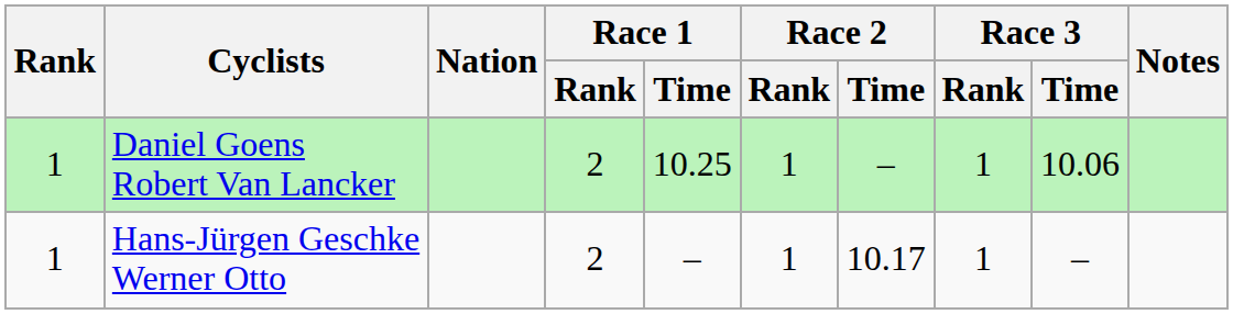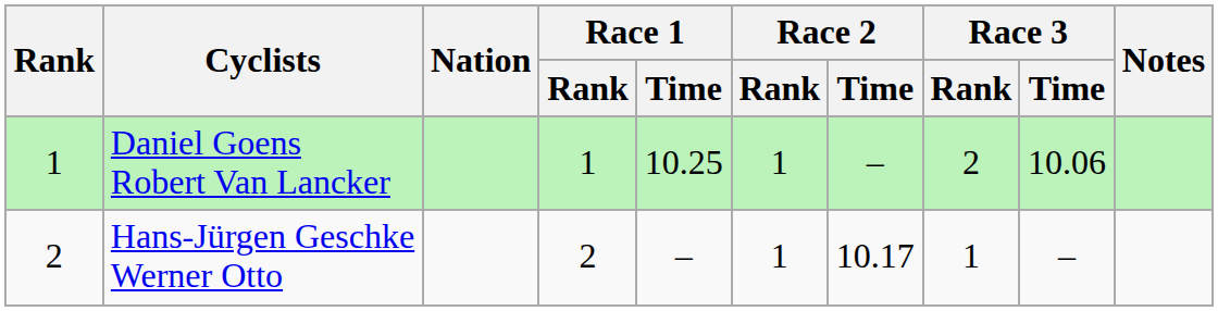 <table class="wikitable sortable" style="text-align:center">
 <tr>
 <th rowspan=2>Rank</th>
 <th rowspan=2>Cyclists</th>
 <th rowspan=2>Nation</th>
 <th colspan=2>Race 1</th>
 <th colspan=2>Race 2</th>
 <th colspan=2>Race 3</th>
 <th rowspan=2>Notes</th>
 </tr>
 <tr>
 <th>Rank</th>
 <th>Time</th>
 <th>Rank</th>
 <th>Time</th>
 <th>Rank</th>
 <th>Time</th>
 </tr>
 <tr bgcolor=bbf3bb>
 <td>1</td>
 <td align=left><a href='#'>Daniel Goens</a><br><a href='#'>Robert Van Lancker</a></td>
 <td align=left></td>
-<td>2</td>
+<td>1</td>
 <td>10.25</td>
 <td>1</td>
 <td>–</td>
-<td>1</td>
+<td>2</td>
 <td>10.06</td>
 <td></td>
 </tr>
 <tr>
-<td>1</td>
+<td>2</td>
 <td align=left><a href='#'>Hans-Jürgen Geschke</a><br><a href='#'>Werner Otto</a></td>
 <td align=left></td>
 <td>2</td>
 <td>–</td>
 <td>1</td>
 <td>10.17</td>
 <td>1</td>
 <td>–</td>
 <td></td>
 </tr>
 </table>
